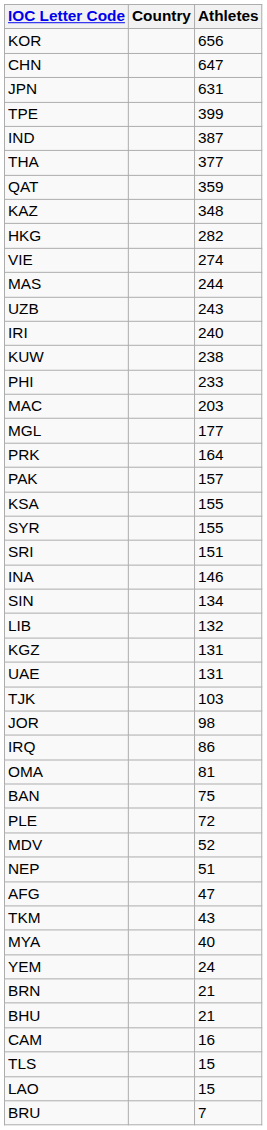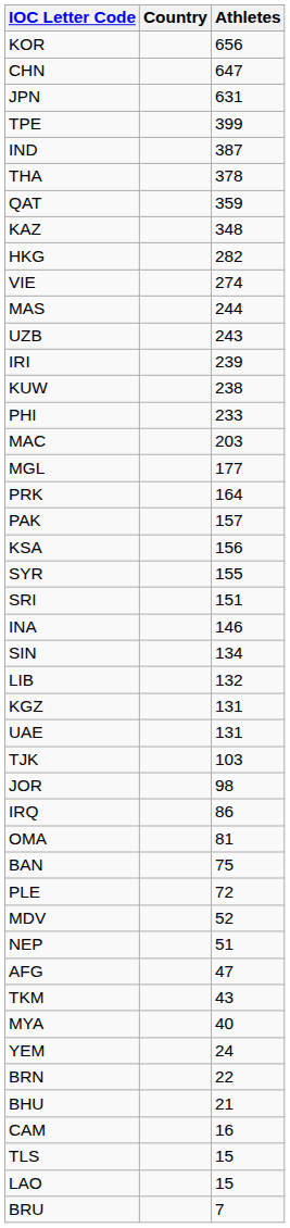 <table class="wikitable collapsible collapsed sortable" style="border:0;">
 <tr>
 <th><a href='#'>IOC Letter Code</a></th>
 <th>Country</th>
 <th>Athletes</th>
 </tr>
 <tr>
 <td>KOR</td>
 <td></td>
 <td>656</td>
 </tr>
 <tr>
 <td>CHN</td>
 <td></td>
 <td>647</td>
 </tr>
 <tr>
 <td>JPN</td>
 <td></td>
 <td>631</td>
 </tr>
 <tr>
 <td>TPE</td>
 <td></td>
 <td>399</td>
 </tr>
 <tr>
 <td>IND</td>
 <td></td>
 <td>387</td>
 </tr>
 <tr>
 <td>THA</td>
 <td></td>
-<td>377</td>
+<td>378</td>
 </tr>
 <tr>
 <td>QAT</td>
 <td></td>
 <td>359</td>
 </tr>
 <tr>
 <td>KAZ</td>
 <td></td>
 <td>348</td>
 </tr>
 <tr>
 <td>HKG</td>
 <td></td>
 <td>282</td>
 </tr>
 <tr>
 <td>VIE</td>
 <td></td>
 <td>274</td>
 </tr>
 <tr>
 <td>MAS</td>
 <td></td>
 <td>244</td>
 </tr>
 <tr>
 <td>UZB</td>
 <td></td>
 <td>243</td>
 </tr>
 <tr>
 <td>IRI</td>
 <td></td>
-<td>240</td>
+<td>239</td>
 </tr>
 <tr>
 <td>KUW</td>
 <td></td>
 <td>238</td>
 </tr>
 <tr>
 <td>PHI</td>
 <td></td>
 <td>233</td>
 </tr>
 <tr>
 <td>MAC</td>
 <td></td>
 <td>203</td>
 </tr>
 <tr>
 <td>MGL</td>
 <td></td>
 <td>177</td>
 </tr>
 <tr>
 <td>PRK</td>
 <td></td>
 <td>164</td>
 </tr>
 <tr>
 <td>PAK</td>
 <td></td>
 <td>157</td>
 </tr>
 <tr>
 <td>KSA</td>
 <td></td>
-<td>155</td>
+<td>156</td>
 </tr>
 <tr>
 <td>SYR</td>
 <td></td>
 <td>155</td>
 </tr>
 <tr>
 <td>SRI</td>
 <td></td>
 <td>151</td>
 </tr>
 <tr>
 <td>INA</td>
 <td></td>
 <td>146</td>
 </tr>
 <tr>
 <td>SIN</td>
 <td></td>
 <td>134</td>
 </tr>
 <tr>
 <td>LIB</td>
 <td></td>
 <td>132</td>
 </tr>
 <tr>
 <td>KGZ</td>
 <td></td>
 <td>131</td>
 </tr>
 <tr>
 <td>UAE</td>
 <td></td>
 <td>131</td>
 </tr>
 <tr>
 <td>TJK</td>
 <td></td>
 <td>103</td>
 </tr>
 <tr>
 <td>JOR</td>
 <td></td>
 <td>98</td>
 </tr>
 <tr>
 <td>IRQ</td>
 <td></td>
 <td>86</td>
 </tr>
 <tr>
 <td>OMA</td>
 <td></td>
 <td>81</td>
 </tr>
 <tr>
 <td>BAN</td>
 <td></td>
 <td>75</td>
 </tr>
 <tr>
 <td>PLE</td>
 <td></td>
 <td>72</td>
 </tr>
 <tr>
 <td>MDV</td>
 <td></td>
 <td>52</td>
 </tr>
 <tr>
 <td>NEP</td>
 <td></td>
 <td>51</td>
 </tr>
 <tr>
 <td>AFG</td>
 <td></td>
 <td>47</td>
 </tr>
 <tr>
 <td>TKM</td>
 <td></td>
 <td>43</td>
 </tr>
 <tr>
 <td>MYA</td>
 <td></td>
 <td>40</td>
 </tr>
 <tr>
 <td>YEM</td>
 <td></td>
 <td>24</td>
 </tr>
 <tr>
 <td>BRN</td>
 <td></td>
-<td>21</td>
+<td>22</td>
 </tr>
 <tr>
 <td>BHU</td>
 <td></td>
 <td>21</td>
 </tr>
 <tr>
 <td>CAM</td>
 <td></td>
 <td>16</td>
 </tr>
 <tr>
 <td>TLS</td>
 <td></td>
 <td>15</td>
 </tr>
 <tr>
 <td>LAO</td>
 <td></td>
 <td>15</td>
 </tr>
 <tr>
 <td>BRU</td>
 <td></td>
 <td>7</td>
 </tr>
 <tr>
 </tr>
 </table>
